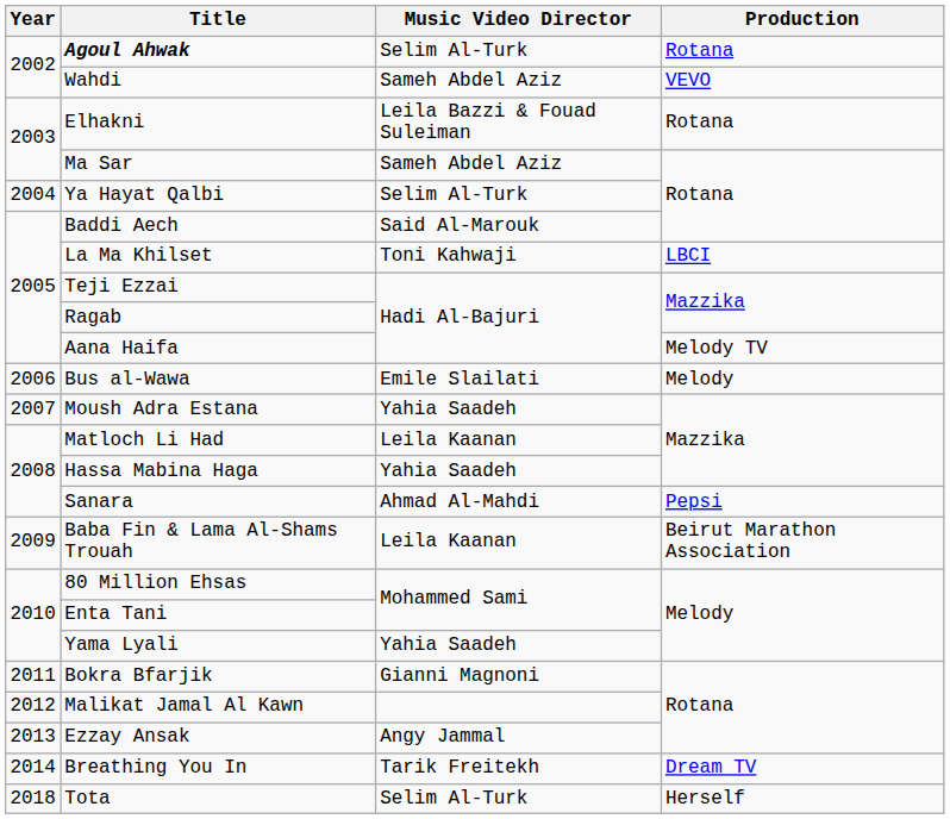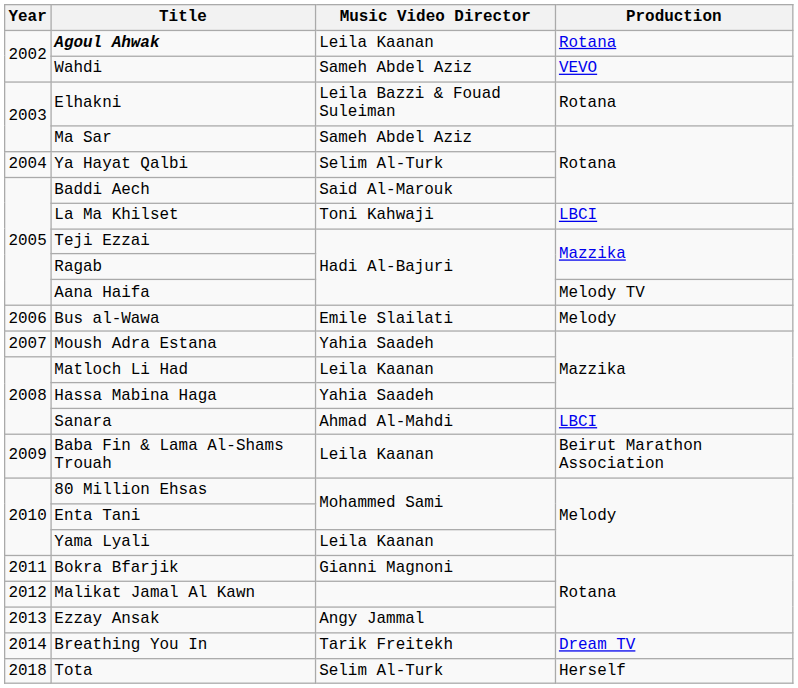 <table class="wikitable" style="font-size: 95%;">
 <tr>
 <th>Year</th>
 <th>Title</th>
 <th>Music Video Director</th>
 <th>Production</th>
 </tr>
 <tr>
 <td rowspan="2">2002</td>
 <td><strong><em>Agoul Ahwak<strong></td>
-<td>Selim Al-Turk</td>
+<td>Leila Kaanan</td>
 <td><a href='#'>Rotana</a></td>
 </tr>
 <tr>
 <td></em></strong>Wahdi<strong><em></td>
 <td>Sameh Abdel Aziz</td>
 <td><a href='#'>VEVO</a></td>
 </tr>
 <tr>
 <td rowspan="2">2003</td>
 <td></em></strong>Elhakni<strong><em></td>
 <td>Leila Bazzi & Fouad Suleiman</td>
 <td>Rotana</td>
 </tr>
 <tr>
 <td></em></strong>Ma Sar<strong><em></td>
 <td>Sameh Abdel Aziz</td>
 <td rowspan="3">Rotana</td>
 </tr>
 <tr>
 <td>2004</td>
 <td></em></strong>Ya Hayat Qalbi<strong><em></td>
 <td>Selim Al-Turk</td>
 </tr>
 <tr>
 <td rowspan="5">2005</td>
 <td></em></strong>Baddi Aech<strong><em></td>
 <td>Said Al-Marouk</td>
 </tr>
 <tr>
 <td></em></strong>La Ma Khilset<strong><em></td>
 <td>Toni Kahwaji</td>
 <td><a href='#'>LBCI</a></td>
 </tr>
 <tr>
 <td></em></strong>Teji Ezzai<strong><em></td>
 <td rowspan="3">Hadi Al-Bajuri</td>
 <td rowspan="2"><a href='#'>Mazzika</a></td>
 </tr>
 <tr>
 <td></em></strong>Ragab<strong><em></td>
 </tr>
 <tr>
 <td></em></strong>Aana Haifa<strong><em></td>
 <td>Melody TV</td>
 </tr>
 <tr>
 <td>2006</td>
 <td></em></strong>Bus al-Wawa<strong><em></td>
 <td>Emile Slailati</td>
 <td>Melody</td>
 </tr>
 <tr>
 <td>2007</td>
 <td></em></strong>Moush Adra Estana<strong><em></td>
 <td>Yahia Saadeh</td>
 <td rowspan="3">Mazzika</td>
 </tr>
 <tr>
 <td rowspan="3">2008</td>
 <td></em></strong>Matloch Li Had<strong><em></td>
 <td>Leila Kaanan</td>
 </tr>
 <tr>
 <td></em></strong>Hassa Mabina Haga<strong><em></td>
 <td>Yahia Saadeh</td>
 </tr>
 <tr>
 <td></em></strong>Sanara<strong><em></td>
 <td>Ahmad Al-Mahdi</td>
-<td><a href='#'>Pepsi</a></td>
+<td><a href='#'>LBCI</a></td>
 </tr>
 <tr>
 <td>2009</td>
 <td></em></strong>Baba Fin & Lama Al-Shams Trouah<strong><em></td>
 <td>Leila Kaanan</td>
 <td>Beirut Marathon Association</td>
 </tr>
 <tr>
 <td rowspan="3">2010</td>
 <td></em></strong>80 Million Ehsas<strong><em></td>
 <td rowspan="2">Mohammed Sami</td>
 <td rowspan="3">Melody</td>
 </tr>
 <tr>
 <td></em></strong>Enta Tani<strong><em></td>
 </tr>
 <tr>
 <td></em></strong>Yama Lyali<strong><em></td>
-<td>Yahia Saadeh</td>
+<td>Leila Kaanan</td>
 </tr>
 <tr>
 <td>2011</td>
 <td></em></strong>Bokra Bfarjik<strong><em></td>
 <td>Gianni Magnoni</td>
 <td rowspan="3">Rotana</td>
 </tr>
 <tr>
 <td>2012</td>
 <td></em></strong>Malikat Jamal Al Kawn<strong><em></td>
 <td></td>
 </tr>
 <tr>
 <td>2013</td>
 <td></em></strong>Ezzay Ansak<strong><em></td>
 <td>Angy Jammal</td>
 </tr>
 <tr>
 <td>2014</td>
 <td></em></strong>Breathing You In<strong><em></td>
 <td>Tarik Freitekh</td>
 <td><a href='#'>Dream TV</a></td>
 </tr>
 <tr>
 <td>2018</td>
 <td></em></strong>Tota<strong><em></td>
 <td>Selim Al-Turk</td>
 <td>Herself</td>
 </tr>
 </table>
